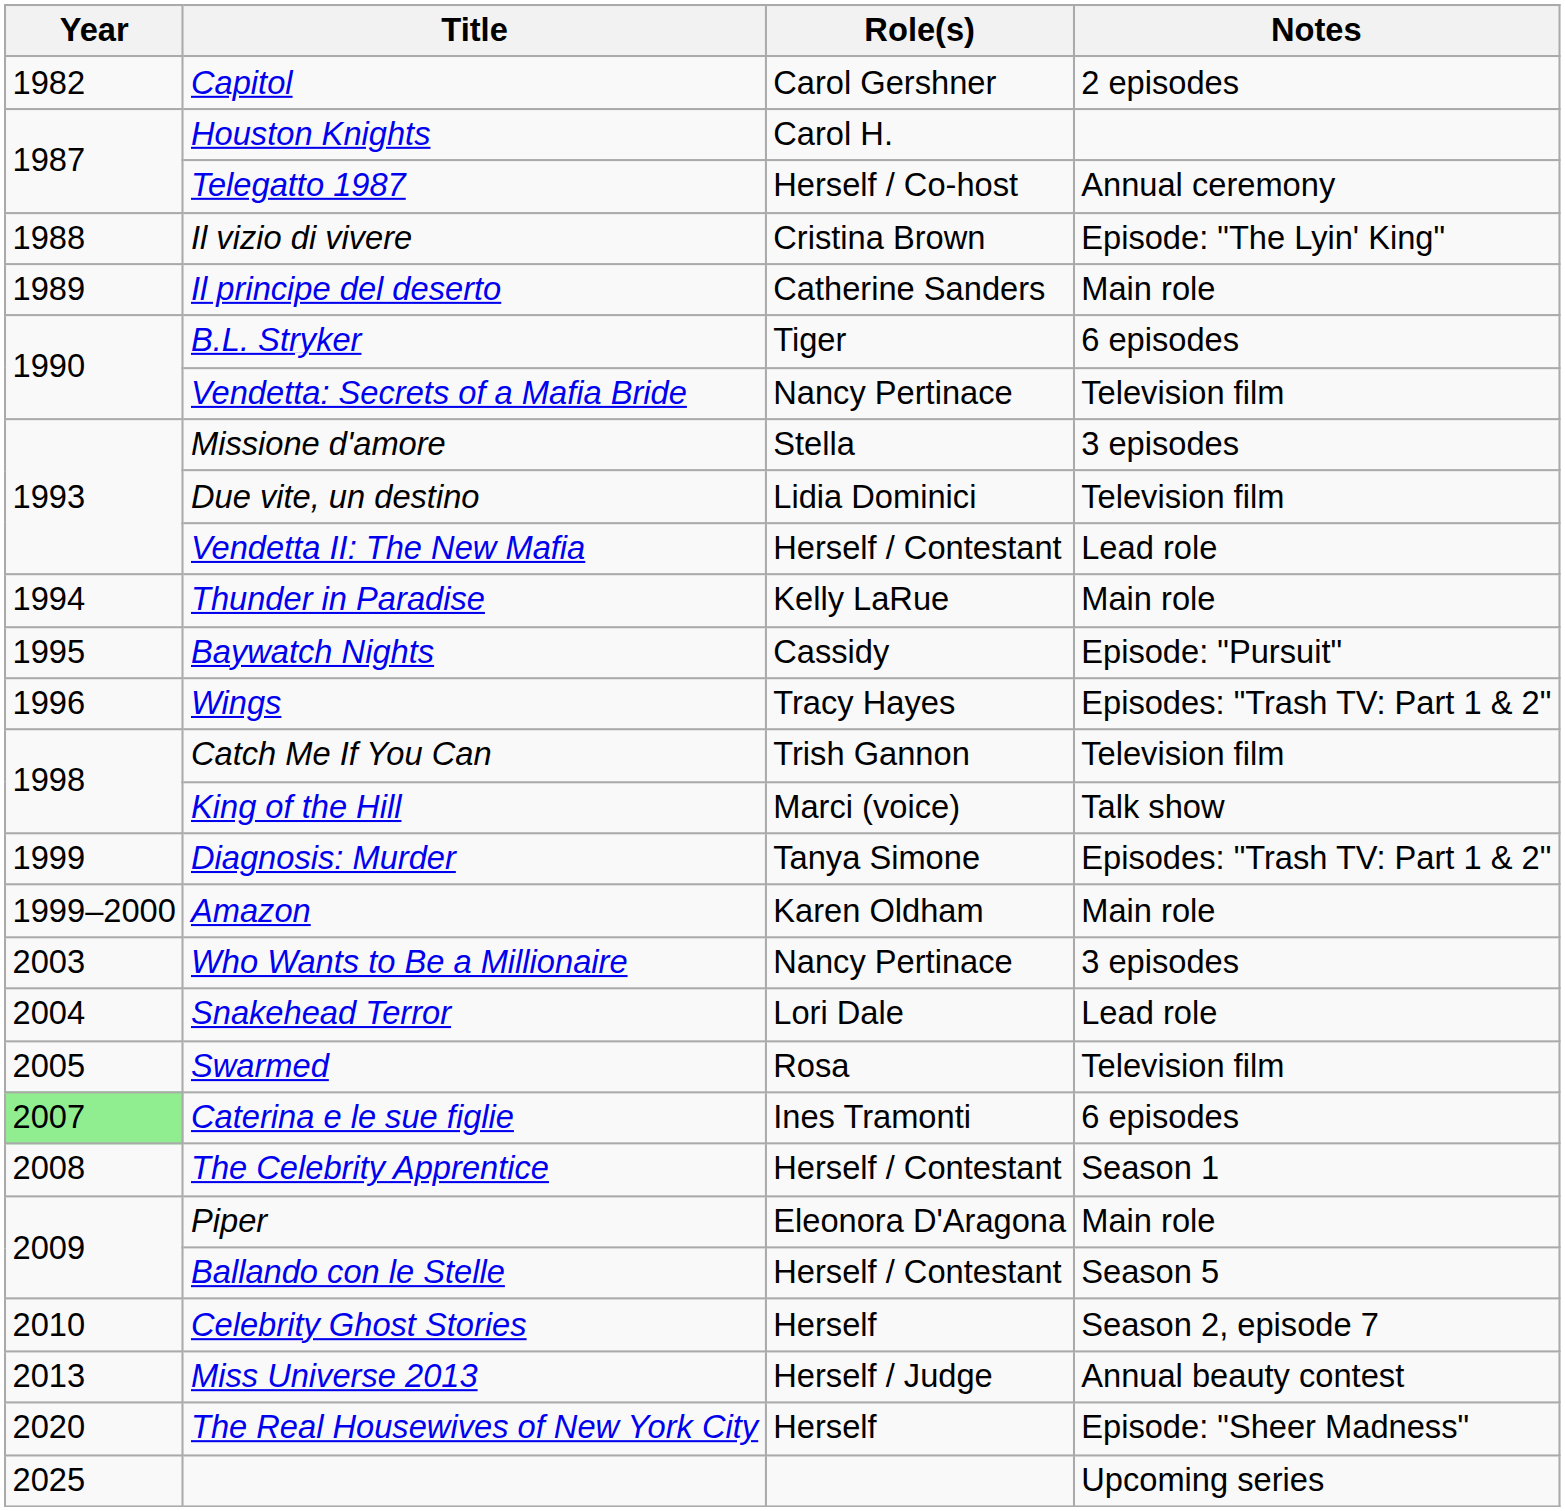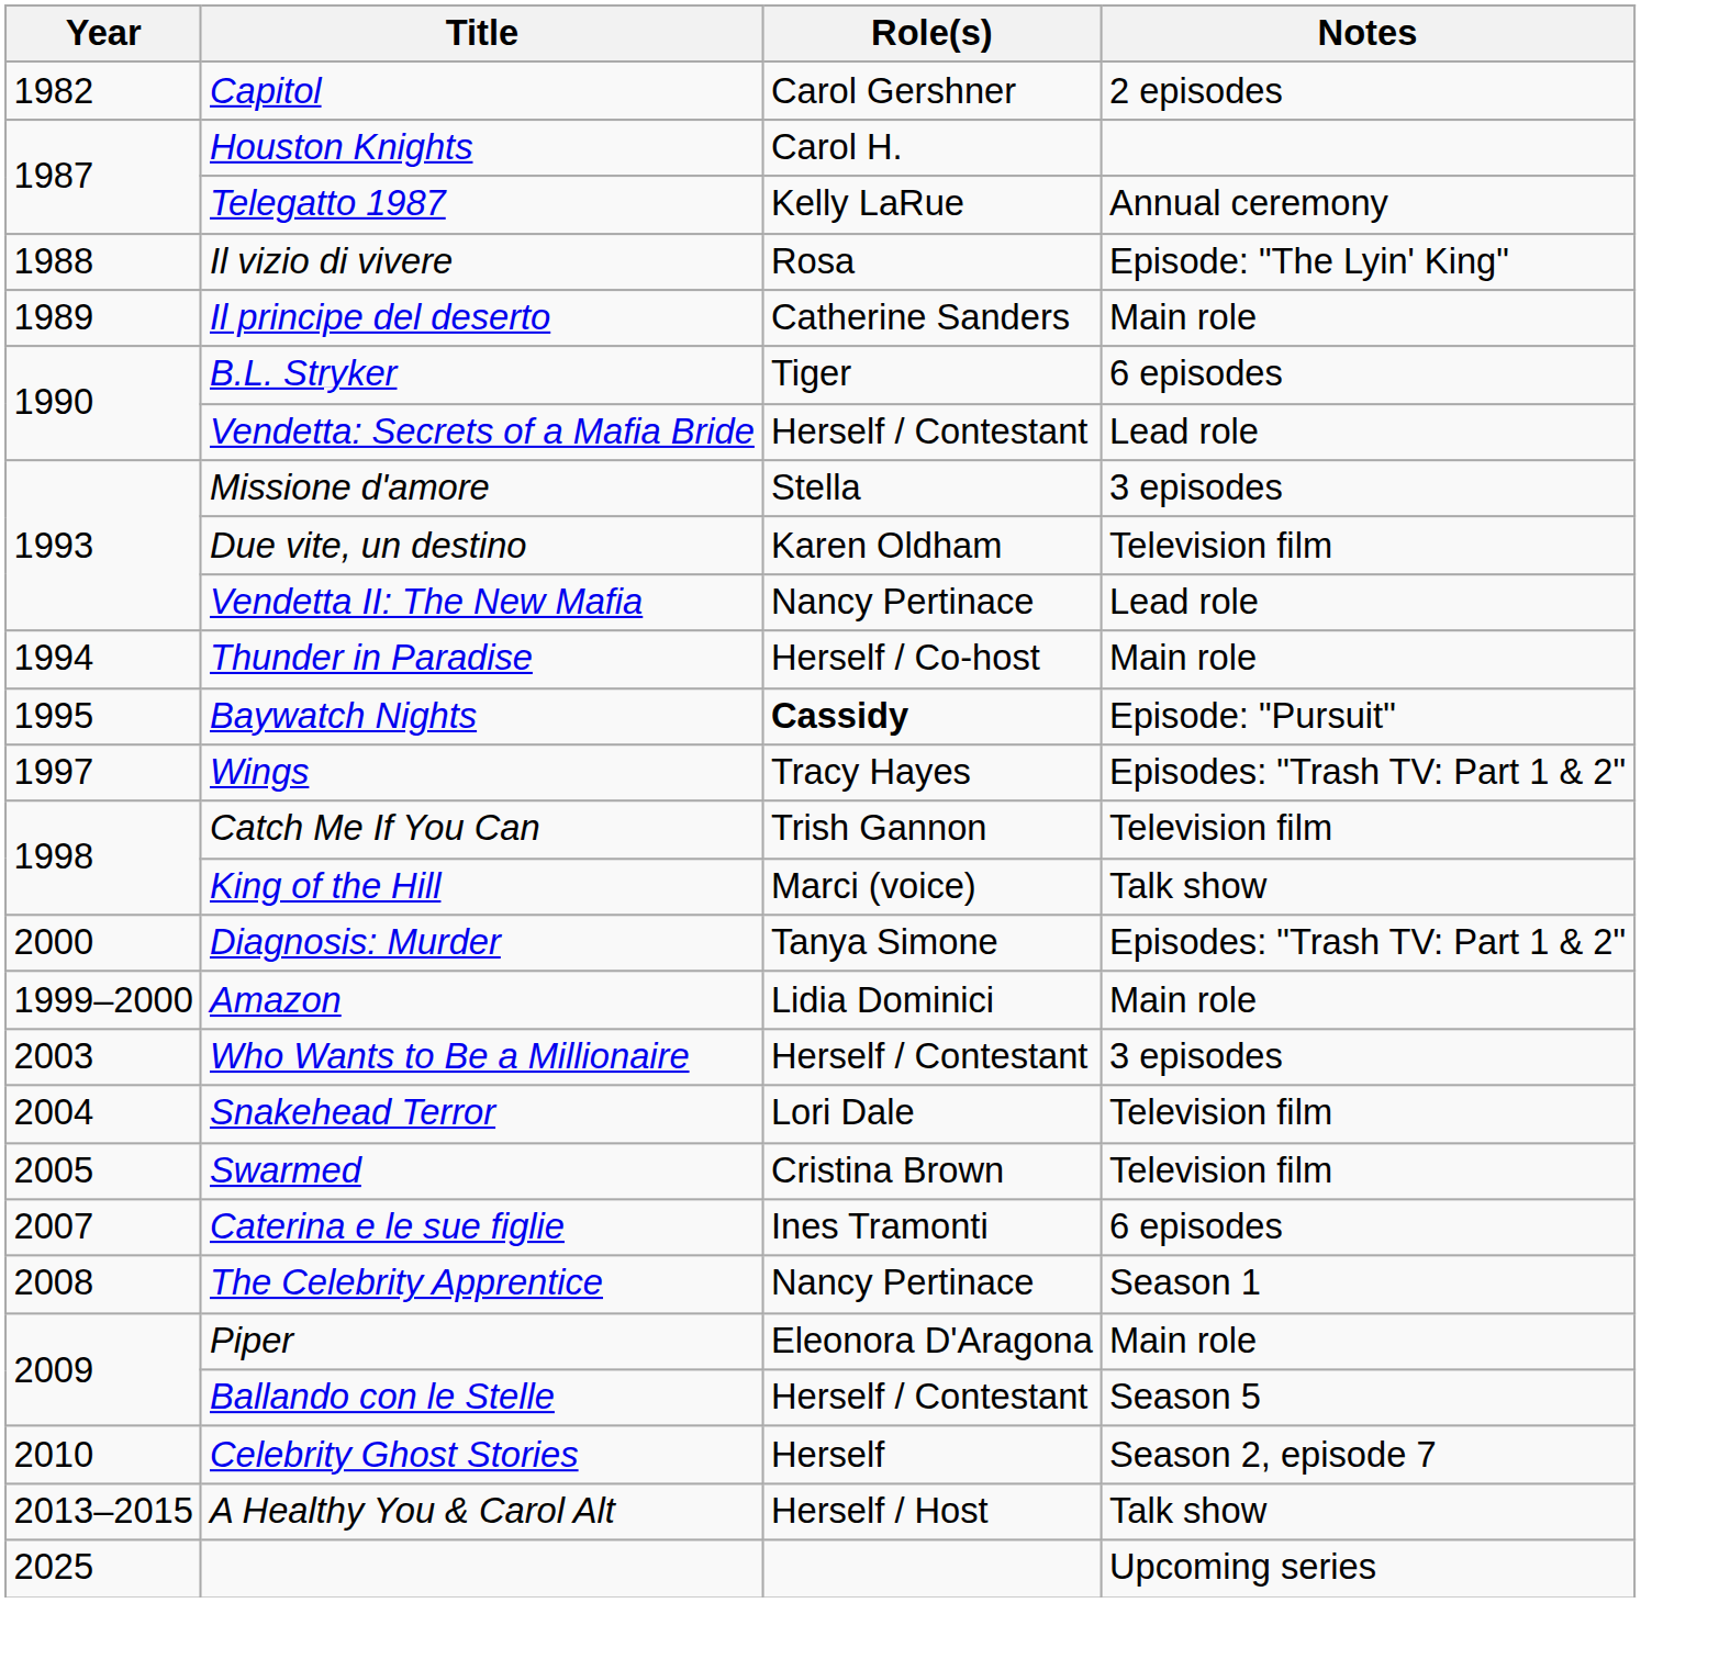 <table class="wikitable plainrowheaders sortable">
 <tr>
 <th scope="col">Year</th>
 <th scope="col">Title</th>
 <th scope="col">Role(s)</th>
 <th scope="col" class="unsortable">Notes</th>
 </tr>
 <tr>
 <td>1982</td>
 <td><em><a href='#'>Capitol</a></em></td>
 <td>Carol Gershner</td>
 <td>2 episodes</td>
 </tr>
 <tr>
 <td rowspan=2>1987</td>
 <td><em><a href='#'>Houston Knights</a></em></td>
 <td>Carol H.</td>
 <td></td>
 </tr>
 <tr>
 <td><em><a href='#'>Telegatto 1987</a></em></td>
-<td>Herself / Co-host</td>
+<td>Kelly LaRue</td>
 <td>Annual ceremony</td>
 </tr>
 <tr>
 <td>1988</td>
 <td><em>Il vizio di vivere</em></td>
-<td>Cristina Brown</td>
+<td>Rosa</td>
 <td>Episode: "The Lyin' King"</td>
 </tr>
 <tr>
 <td>1989</td>
 <td><em><a href='#'>Il principe del deserto</a></em></td>
 <td>Catherine Sanders</td>
 <td>Main role</td>
 </tr>
 <tr>
 <td rowspan=2>1990</td>
 <td><em><a href='#'>B.L. Stryker</a></em></td>
 <td>Tiger</td>
 <td>6 episodes</td>
 </tr>
 <tr>
 <td><em><a href='#'>Vendetta: Secrets of a Mafia Bride</a></em></td>
-<td>Nancy Pertinace</td>
-<td>Television film</td>
+<td>Herself / Contestant</td>
+<td>Lead role</td>
 </tr>
 <tr>
 <td rowspan=3>1993</td>
 <td><em>Missione d'amore</em></td>
 <td>Stella</td>
 <td>3 episodes</td>
 </tr>
 <tr>
 <td><em>Due vite, un destino</em></td>
-<td>Lidia Dominici</td>
+<td>Karen Oldham</td>
 <td>Television film</td>
 </tr>
 <tr>
 <td><em><a href='#'>Vendetta II: The New Mafia</a></em></td>
-<td>Herself / Contestant</td>
+<td>Nancy Pertinace</td>
 <td>Lead role</td>
 </tr>
 <tr>
 <td>1994</td>
 <td><em><a href='#'>Thunder in Paradise</a></em></td>
-<td>Kelly LaRue</td>
+<td>Herself / Co-host</td>
 <td>Main role</td>
 </tr>
 <tr>
 <td>1995</td>
 <td><em><a href='#'>Baywatch Nights</a></em></td>
-<td>Cassidy</td>
+<td><strong>Cassidy</strong></td>
 <td>Episode: "Pursuit"</td>
 </tr>
 <tr>
-<td>1996</td>
+<td>1997</td>
 <td><em><a href='#'>Wings</a></em></td>
 <td>Tracy Hayes</td>
 <td>Episodes: "Trash TV: Part 1 & 2"</td>
 </tr>
 <tr>
 <td rowspan=2>1998</td>
 <td><em>Catch Me If You Can</em></td>
 <td>Trish Gannon</td>
 <td>Television film</td>
 </tr>
 <tr>
 <td><em><a href='#'>King of the Hill</a></em></td>
 <td>Marci (voice)</td>
 <td>Talk show</td>
 </tr>
 <tr>
-<td>1999</td>
+<td>2000</td>
 <td><em><a href='#'>Diagnosis: Murder</a></em></td>
 <td>Tanya Simone</td>
 <td>Episodes: "Trash TV: Part 1 & 2"</td>
 </tr>
 <tr>
 <td>1999–2000</td>
 <td><em><a href='#'>Amazon</a></em></td>
-<td>Karen Oldham</td>
+<td>Lidia Dominici</td>
 <td>Main role</td>
 </tr>
 <tr>
 <td>2003</td>
 <td><em><a href='#'>Who Wants to Be a Millionaire</a></em></td>
-<td>Nancy Pertinace</td>
+<td>Herself / Contestant</td>
 <td>3 episodes</td>
 </tr>
 <tr>
 <td>2004</td>
 <td><em><a href='#'>Snakehead Terror</a></em></td>
 <td>Lori Dale</td>
-<td>Lead role</td>
+<td>Television film</td>
 </tr>
 <tr>
 <td>2005</td>
 <td><em><a href='#'>Swarmed</a></em></td>
-<td>Rosa</td>
+<td>Cristina Brown</td>
 <td>Television film</td>
 </tr>
 <tr>
-<td style="background: lightgreen;">2007</td>
+<td>2007</td>
 <td><em><a href='#'>Caterina e le sue figlie</a></em></td>
 <td>Ines Tramonti</td>
 <td>6 episodes</td>
 </tr>
 <tr>
 <td>2008</td>
 <td><em><a href='#'>The Celebrity Apprentice</a></em></td>
-<td>Herself / Contestant</td>
+<td>Nancy Pertinace</td>
 <td>Season 1</td>
 </tr>
 <tr>
 <td rowspan=2>2009</td>
 <td><em>Piper</em></td>
 <td>Eleonora D'Aragona</td>
 <td>Main role</td>
 </tr>
 <tr>
 <td><em><a href='#'>Ballando con le Stelle</a></em></td>
 <td>Herself / Contestant</td>
 <td>Season 5</td>
 </tr>
 <tr>
 <td>2010</td>
 <td><em><a href='#'>Celebrity Ghost Stories</a></em></td>
 <td>Herself</td>
 <td>Season 2, episode 7</td>
 </tr>
 <tr>
-<td>2013</td>
-<td><em><a href='#'>Miss Universe 2013</a></em></td>
-<td>Herself / Judge</td>
-<td>Annual beauty contest</td>
-</tr>
-<tr>
-<td>2020</td>
-<td><em><a href='#'>The Real Housewives of New York City</a></em></td>
-<td>Herself</td>
-<td>Episode: "Sheer Madness"</td>
+<td>2013–2015</td>
+<td><em>A Healthy You & Carol Alt</em></td>
+<td>Herself / Host</td>
+<td>Talk show</td>
 </tr>
 <tr>
 <td>2025</td>
 <td></td>
 <td></td>
 <td>Upcoming series</td>
 </tr>
 </table>
